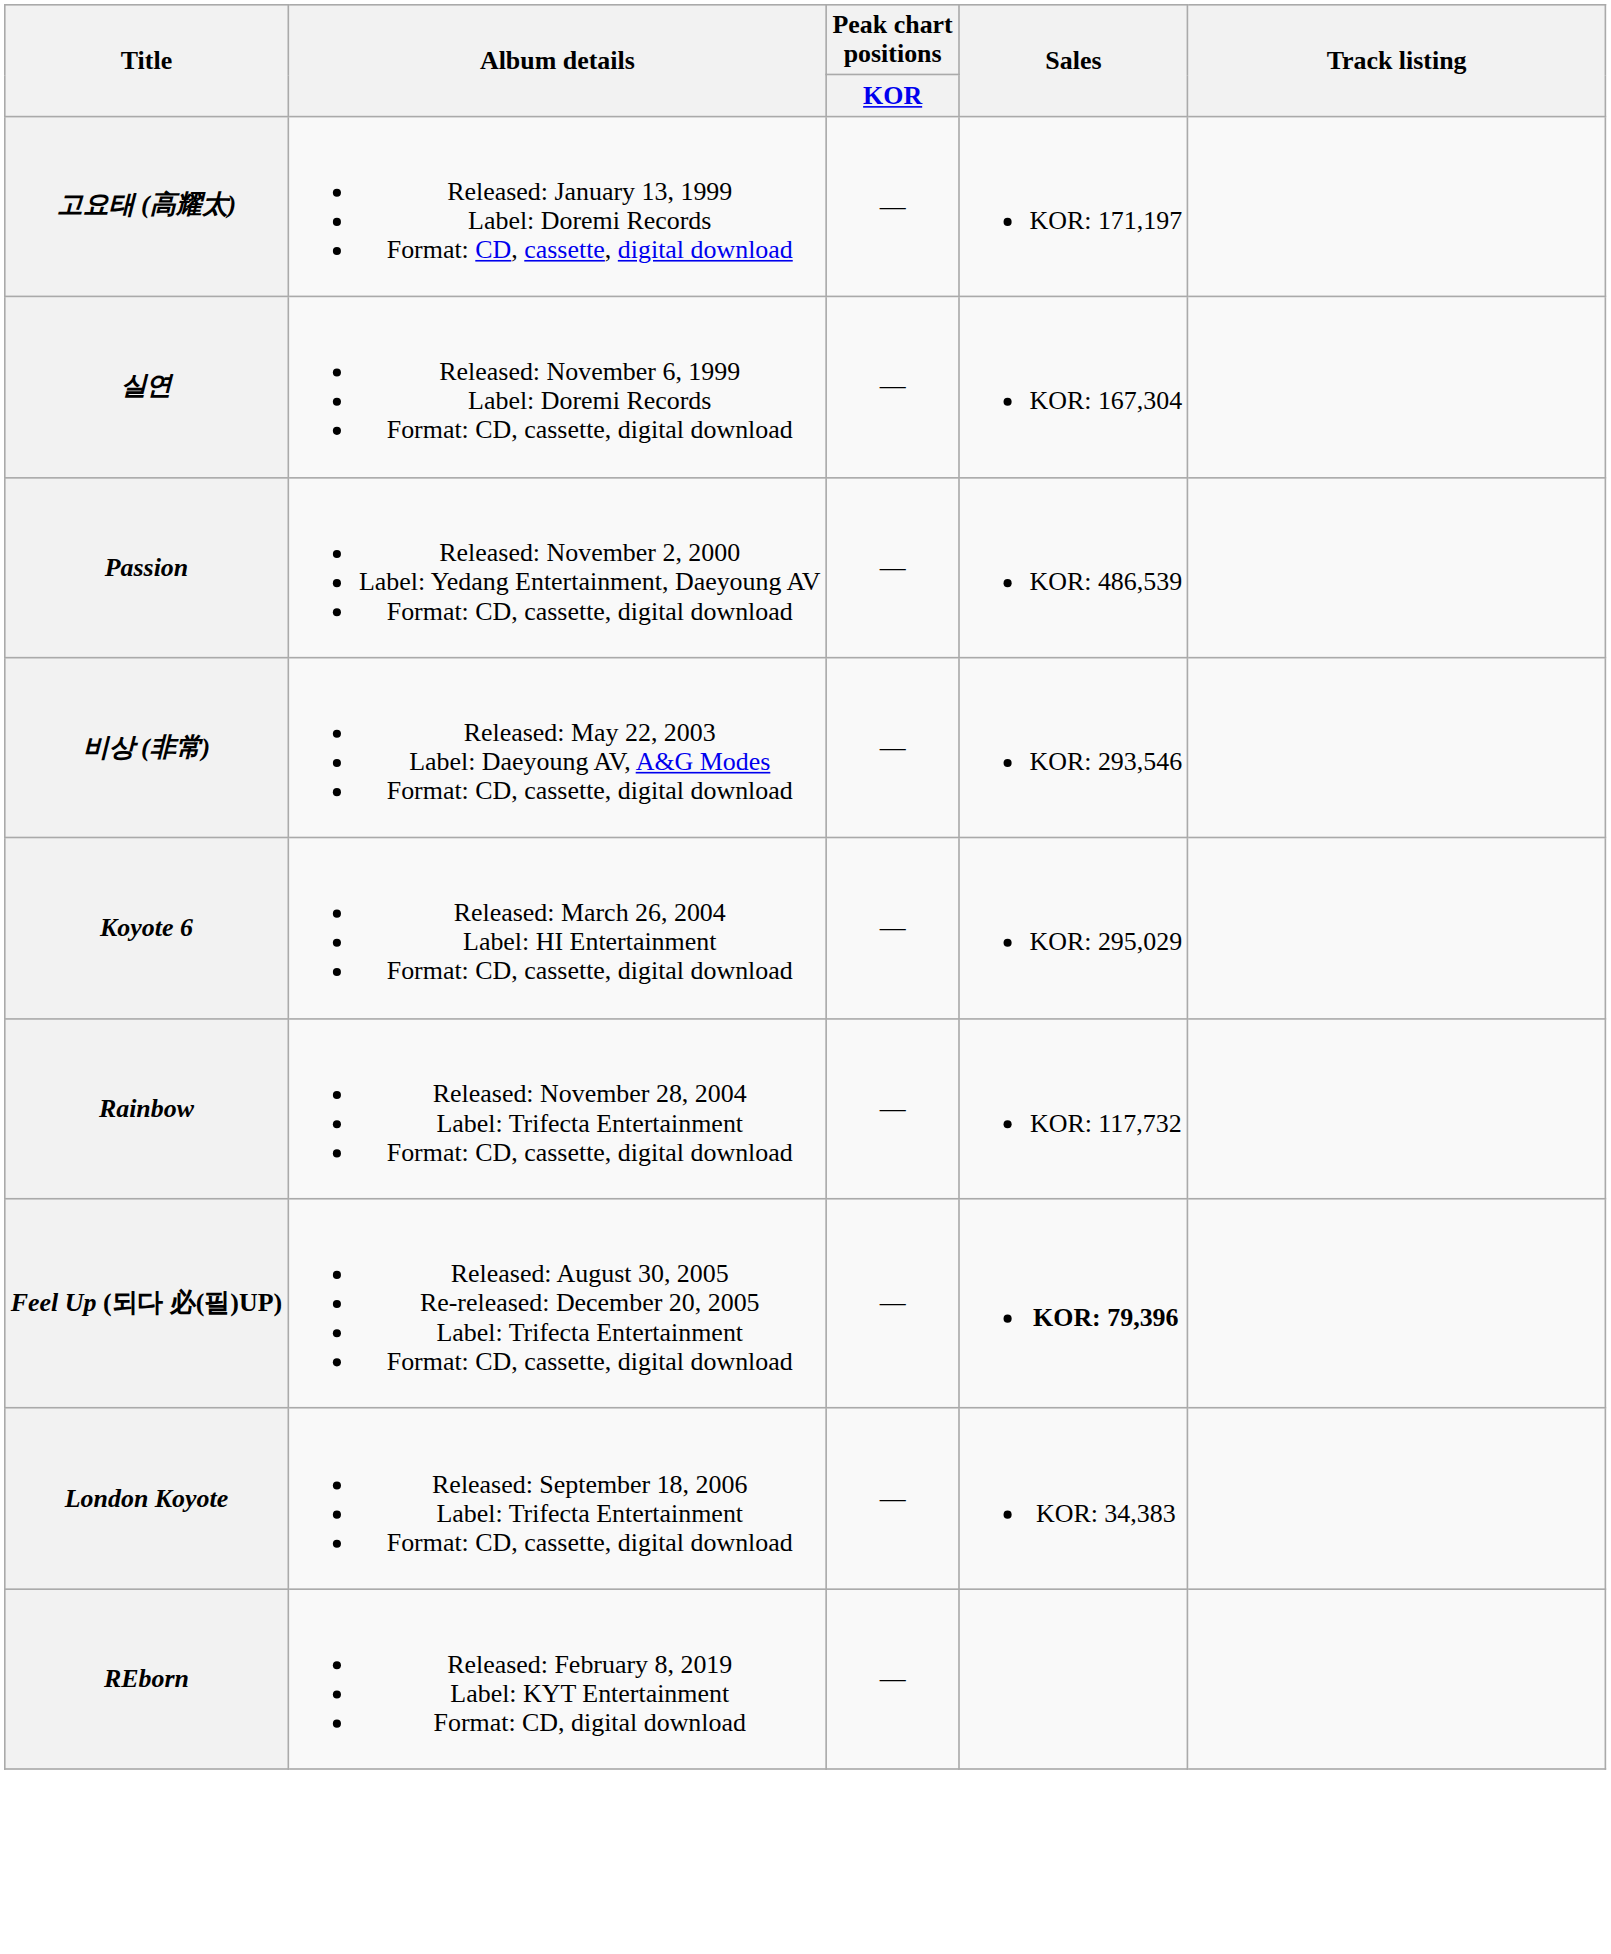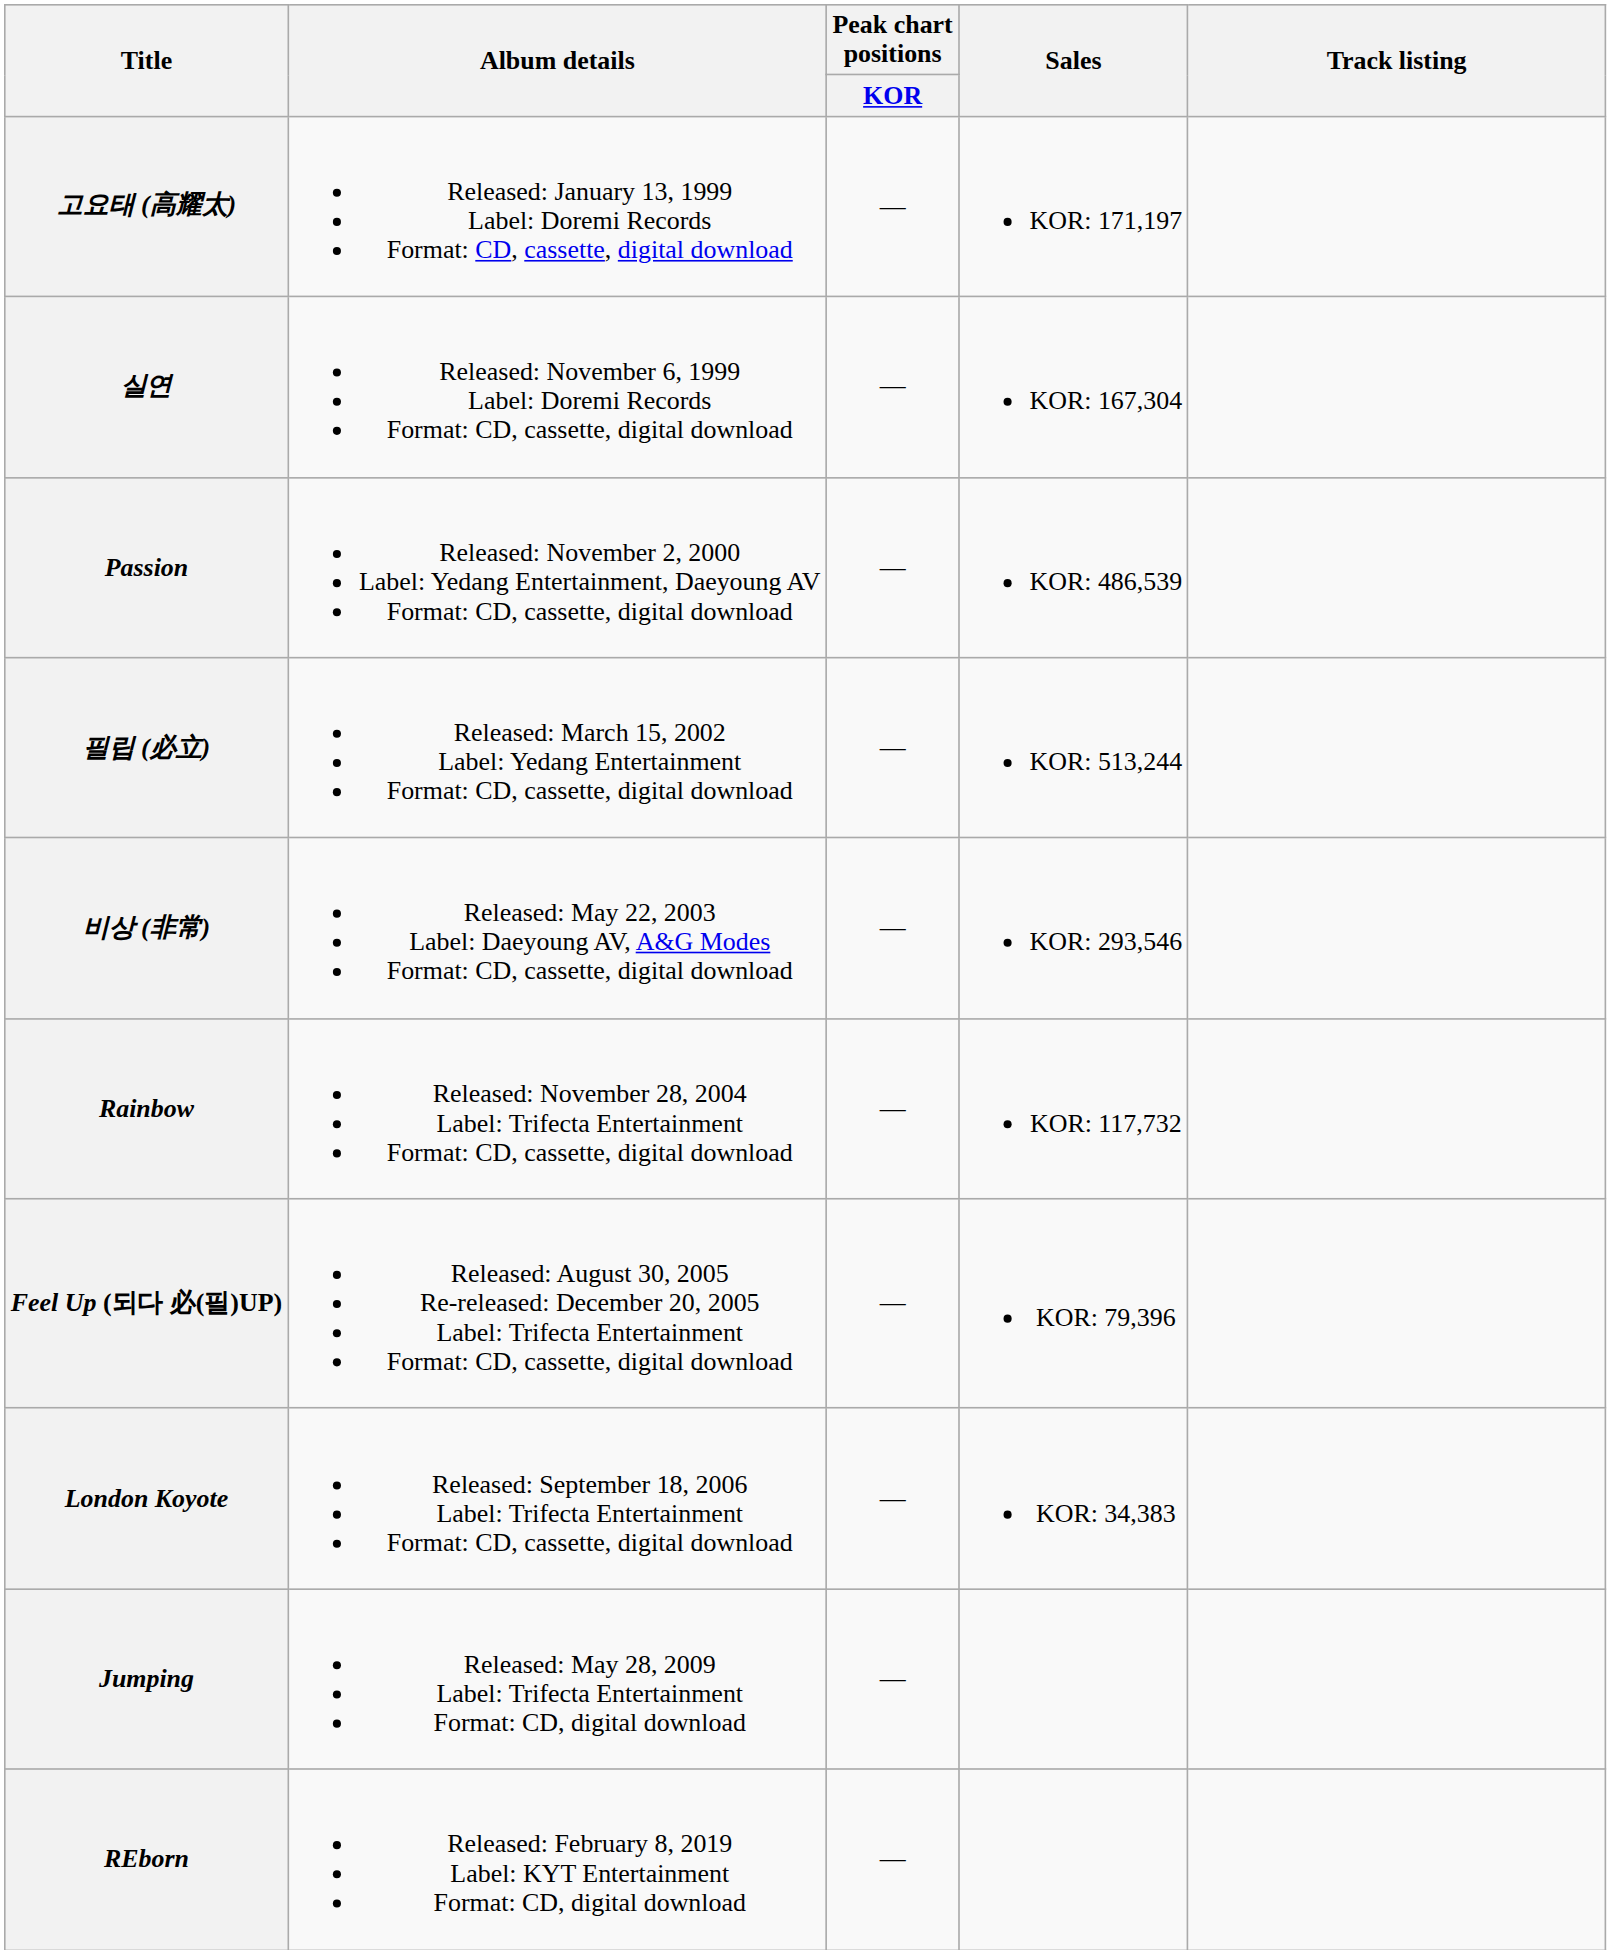 <table class="wikitable plainrowheaders" style="text-align:center;">
 <tr>
 <th scope="col" rowspan="2">Title</th>
 <th scope="col" rowspan="2">Album details</th>
 <th scope="col" colspan="1">Peak chart<br>positions</th>
 <th scope="col" rowspan="2">Sales</th>
 <th scope="col" rowspan="2" width="250px">Track listing</th>
 </tr>
 <tr>
 <th><a href='#'>KOR</a><br></th>
 </tr>
 <tr>
 <th scope="row"><em>고요태 (高耀太)</em></th>
 <td><br><ul><li>Released: January 13, 1999</li><li>Label: Doremi Records</li><li>Format: <a href='#'>CD</a>, <a href='#'>cassette</a>, <a href='#'>digital download</a></li></ul></td>
 <td>—</td>
 <td><br><ul><li>KOR: 171,197</li></ul></td>
 <td></td>
 </tr>
 <tr>
 <th scope="row"><em>실연</em></th>
 <td><br><ul><li>Released: November 6, 1999</li><li>Label: Doremi Records</li><li>Format: CD, cassette, digital download</li></ul></td>
 <td>—</td>
 <td><br><ul><li>KOR: 167,304</li></ul></td>
 <td></td>
 </tr>
 <tr>
 <th scope="row"><em>Passion</em></th>
 <td><br><ul><li>Released: November 2, 2000</li><li>Label: Yedang Entertainment, Daeyoung AV</li><li>Format: CD, cassette, digital download</li></ul></td>
 <td>—</td>
 <td><br><ul><li>KOR: 486,539</li></ul></td>
 <td></td>
 </tr>
 <tr>
+<th scope="row"><em>필립 (必立)</em></th>
+<td><br><ul><li>Released: March 15, 2002</li><li>Label: Yedang Entertainment</li><li>Format: CD, cassette, digital download</li></ul></td>
+<td>—</td>
+<td><br><ul><li>KOR: 513,244</li></ul></td>
+<td></td>
+</tr>
+<tr>
 <th scope="row"><em>비상 (非常)</em></th>
 <td><br><ul><li>Released: May 22, 2003</li><li>Label: Daeyoung AV, <a href='#'>A&G Modes</a></li><li>Format: CD, cassette, digital download</li></ul></td>
 <td>—</td>
 <td><br><ul><li>KOR: 293,546</li></ul></td>
-<td></td>
-</tr>
-<tr>
-<th scope="row"><em>Koyote 6</em></th>
-<td><br><ul><li>Released: March 26, 2004</li><li>Label: HI Entertainment</li><li>Format: CD, cassette, digital download</li></ul></td>
-<td>—</td>
-<td><br><ul><li>KOR: 295,029</li></ul></td>
 <td></td>
 </tr>
 <tr>
 <th scope="row"><em>Rainbow</em></th>
 <td><br><ul><li>Released: November 28, 2004</li><li>Label: Trifecta Entertainment</li><li>Format: CD, cassette, digital download</li></ul></td>
 <td>—</td>
 <td><br><ul><li>KOR: 117,732</li></ul></td>
 <td></td>
 </tr>
 <tr>
 <th scope="row"><em>Feel Up</em> (되다 必(필)UP)</th>
 <td><br><ul><li>Released: August 30, 2005</li><li>Re-released: December 20, 2005</li><li>Label: Trifecta Entertainment</li><li>Format: CD, cassette, digital download</li></ul></td>
 <td>—</td>
-<td><strong><br><ul><li>KOR: 79,396</li></ul></strong></td>
+<td><br><ul><li>KOR: 79,396</li></ul></td>
 <td></td>
 </tr>
 <tr>
 <th scope="row"><em>London Koyote</em></th>
 <td><br><ul><li>Released: September 18, 2006</li><li>Label: Trifecta Entertainment</li><li>Format: CD, cassette, digital download</li></ul></td>
 <td>—</td>
 <td><br><ul><li>KOR: 34,383</li></ul></td>
 <td></td>
 </tr>
 <tr>
+<th scope="row"><em>Jumping</em></th>
+<td><br><ul><li>Released: May 28, 2009</li><li>Label: Trifecta Entertainment</li><li>Format: CD, digital download</li></ul></td>
+<td>—</td>
+<td></td>
+<td></td>
+</tr>
+<tr>
 <th scope="row"><em>REborn</em></th>
 <td><br><ul><li>Released: February 8, 2019</li><li>Label: KYT Entertainment</li><li>Format: CD, digital download</li></ul></td>
 <td>—</td>
 <td></td>
 <td></td>
 </tr>
 </table>
